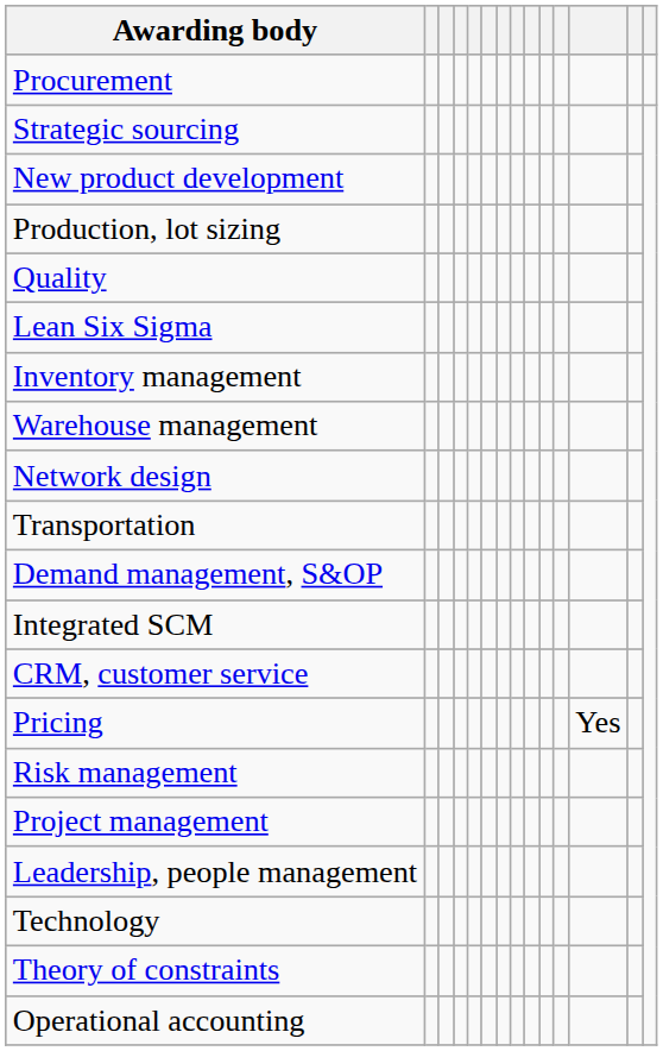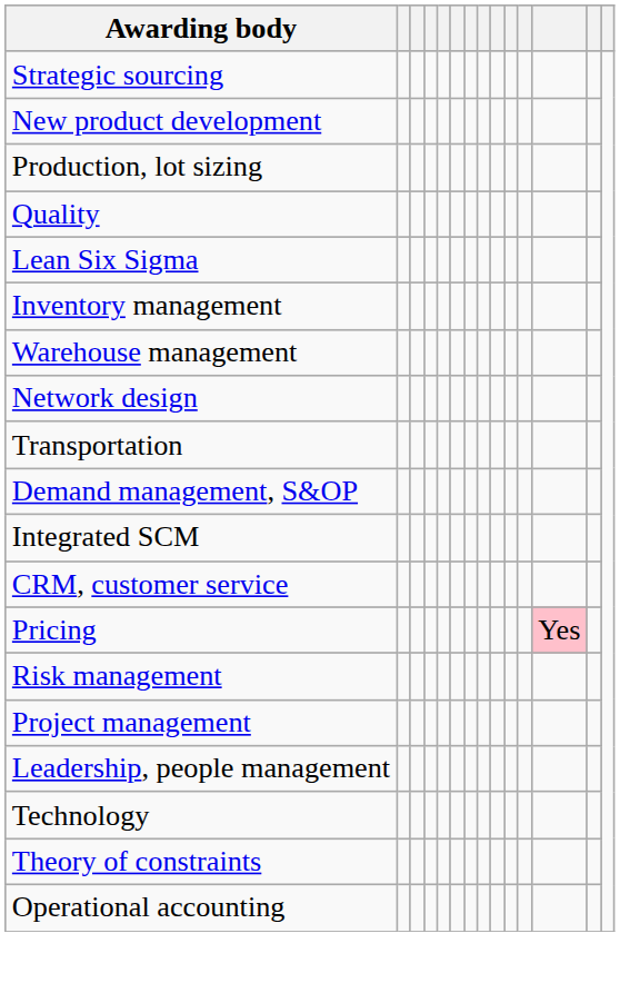 <table class="wikitable sortable">
 <tr>
 <th>Awarding body</th>
 <th></th>
 <th></th>
 <th></th>
 <th></th>
 <th></th>
 <th></th>
 <th></th>
 <th></th>
 <th></th>
 <th></th>
 <th></th>
 <th></th>
 <th></th>
-</tr>
-<tr>
-<td><a href='#'>Procurement</a></td>
-<td></td>
-<td></td>
-<td></td>
-<td></td>
-<td></td>
-<td></td>
-<td></td>
-<td></td>
-<td></td>
-<td></td>
-<td></td>
-<td></td>
-<td></td>
 </tr>
 <tr>
 <td><a href='#'>Strategic sourcing</a></td>
 <td></td>
 <td></td>
 <td></td>
 <td></td>
 <td></td>
 <td></td>
 <td></td>
 <td></td>
 <td></td>
 <td></td>
 <td></td>
 <td></td>
 </tr>
 <tr>
 <td><a href='#'>New product development</a></td>
 <td></td>
 <td></td>
 <td></td>
 <td></td>
 <td></td>
 <td></td>
 <td></td>
 <td></td>
 <td></td>
 <td></td>
 <td></td>
 <td></td>
 </tr>
 <tr>
 <td>Production, lot sizing</td>
 <td></td>
 <td></td>
 <td></td>
 <td></td>
 <td></td>
 <td></td>
 <td></td>
 <td></td>
 <td></td>
 <td></td>
 <td></td>
 <td></td>
 </tr>
 <tr>
 <td><a href='#'>Quality</a></td>
 <td></td>
 <td></td>
 <td></td>
 <td></td>
 <td></td>
 <td></td>
 <td></td>
 <td></td>
 <td></td>
 <td></td>
 <td></td>
 <td></td>
 </tr>
 <tr>
 <td><a href='#'>Lean Six Sigma</a></td>
 <td></td>
 <td></td>
 <td></td>
 <td></td>
 <td></td>
 <td></td>
 <td></td>
 <td></td>
 <td></td>
 <td></td>
 <td></td>
 <td></td>
 </tr>
 <tr>
 <td><a href='#'>Inventory</a> management</td>
 <td></td>
 <td></td>
 <td></td>
 <td></td>
 <td></td>
 <td></td>
 <td></td>
 <td></td>
 <td></td>
 <td></td>
 <td></td>
 <td></td>
 </tr>
 <tr>
 <td><a href='#'>Warehouse</a> management</td>
 <td></td>
 <td></td>
 <td></td>
 <td></td>
 <td></td>
 <td></td>
 <td></td>
 <td></td>
 <td></td>
 <td></td>
 <td></td>
 <td></td>
 </tr>
 <tr>
 <td><a href='#'>Network design</a></td>
 <td></td>
 <td></td>
 <td></td>
 <td></td>
 <td></td>
 <td></td>
 <td></td>
 <td></td>
 <td></td>
 <td></td>
 <td></td>
 <td></td>
 </tr>
 <tr>
 <td>Transportation</td>
 <td></td>
 <td></td>
 <td></td>
 <td></td>
 <td></td>
 <td></td>
 <td></td>
 <td></td>
 <td></td>
 <td></td>
 <td></td>
 <td></td>
 </tr>
 <tr>
 <td><a href='#'>Demand management</a>, <a href='#'>S&OP</a></td>
 <td></td>
 <td></td>
 <td></td>
 <td></td>
 <td></td>
 <td></td>
 <td></td>
 <td></td>
 <td></td>
 <td></td>
 <td></td>
 <td></td>
 </tr>
 <tr>
 <td>Integrated SCM</td>
 <td></td>
 <td></td>
 <td></td>
 <td></td>
 <td></td>
 <td></td>
 <td></td>
 <td></td>
 <td></td>
 <td></td>
 <td></td>
 <td></td>
 </tr>
 <tr>
 <td><a href='#'>CRM</a>, <a href='#'>customer service</a></td>
 <td></td>
 <td></td>
 <td></td>
 <td></td>
 <td></td>
 <td></td>
 <td></td>
 <td></td>
 <td></td>
 <td></td>
 <td></td>
 <td></td>
 </tr>
 <tr>
 <td><a href='#'>Pricing</a></td>
 <td></td>
 <td></td>
 <td></td>
 <td></td>
 <td></td>
 <td></td>
 <td></td>
 <td></td>
 <td></td>
 <td></td>
-<td>Yes</td>
+<td style="background: pink;">Yes</td>
 <td></td>
 </tr>
 <tr>
 <td><a href='#'>Risk management</a></td>
 <td></td>
 <td></td>
 <td></td>
 <td></td>
 <td></td>
 <td></td>
 <td></td>
 <td></td>
 <td></td>
 <td></td>
 <td></td>
 <td></td>
 </tr>
 <tr>
 <td><a href='#'>Project management</a></td>
 <td></td>
 <td></td>
 <td></td>
 <td></td>
 <td></td>
 <td></td>
 <td></td>
 <td></td>
 <td></td>
 <td></td>
 <td></td>
 <td></td>
 </tr>
 <tr>
 <td><a href='#'>Leadership</a>, people management</td>
 <td></td>
 <td></td>
 <td></td>
 <td></td>
 <td></td>
 <td></td>
 <td></td>
 <td></td>
 <td></td>
 <td></td>
 <td></td>
 <td></td>
 </tr>
 <tr>
 <td>Technology</td>
 <td></td>
 <td></td>
 <td></td>
 <td></td>
 <td></td>
 <td></td>
 <td></td>
 <td></td>
 <td></td>
 <td></td>
 <td></td>
 <td></td>
 </tr>
 <tr>
 <td><a href='#'>Theory of constraints</a></td>
 <td></td>
 <td></td>
 <td></td>
 <td></td>
 <td></td>
 <td></td>
 <td></td>
 <td></td>
 <td></td>
 <td></td>
 <td></td>
 <td></td>
 </tr>
 <tr>
 <td>Operational accounting</td>
 <td></td>
 <td></td>
 <td></td>
 <td></td>
 <td></td>
 <td></td>
 <td></td>
 <td></td>
 <td></td>
 <td></td>
 <td></td>
 <td></td>
 </tr>
 </table>
